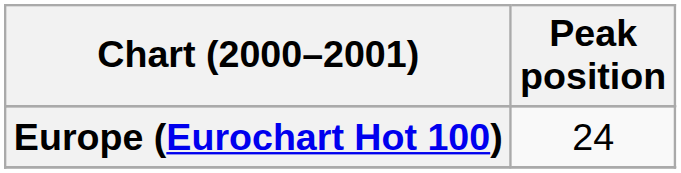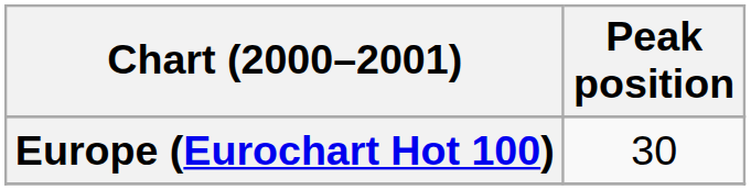 <table class="wikitable sortable plainrowheaders" style="text-align:center">
 <tr>
 <th>Chart (2000–2001)</th>
 <th>Peak<br>position</th>
 </tr>
 <tr>
 </tr>
 <tr>
 <th scope="row">Europe (<a href='#'>Eurochart Hot 100</a>)</th>
-<td>24</td>
+<td>30</td>
 </tr>
 <tr>
 </tr>
 <tr>
 </tr>
 <tr>
 </tr>
 <tr>
 </tr>
 <tr>
 </tr>
 <tr>
 </tr>
 <tr>
 </tr>
 <tr>
 </tr>
 <tr>
 </tr>
 <tr>
 </tr>
 <tr>
 </tr>
 <tr>
 </tr>
 </table>
